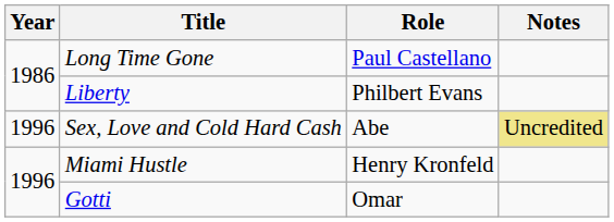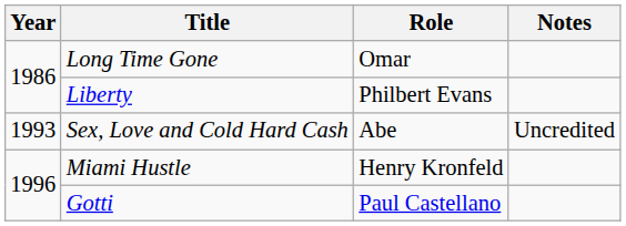 <table class="wikitable">
 <tr>
 <th>Year</th>
 <th>Title</th>
 <th>Role</th>
 <th>Notes</th>
 </tr>
 <tr>
 <td rowspan=2>1986</td>
 <td><em>Long Time Gone</em></td>
-<td><a href='#'>Paul Castellano</a></td>
+<td>Omar</td>
 <td></td>
 </tr>
 <tr>
 <td><em><a href='#'>Liberty</a></em></td>
 <td>Philbert Evans</td>
 <td></td>
 </tr>
 <tr>
-<td>1996</td>
+<td>1993</td>
 <td><em>Sex, Love and Cold Hard Cash</em></td>
 <td>Abe</td>
-<td style="background: khaki;">Uncredited</td>
+<td>Uncredited</td>
 </tr>
 <tr>
 <td rowspan=2>1996</td>
 <td><em>Miami Hustle</em></td>
 <td>Henry Kronfeld</td>
 <td></td>
 </tr>
 <tr>
 <td><em><a href='#'>Gotti</a></em></td>
-<td>Omar</td>
+<td><a href='#'>Paul Castellano</a></td>
 <td></td>
 </tr>
 </table>
